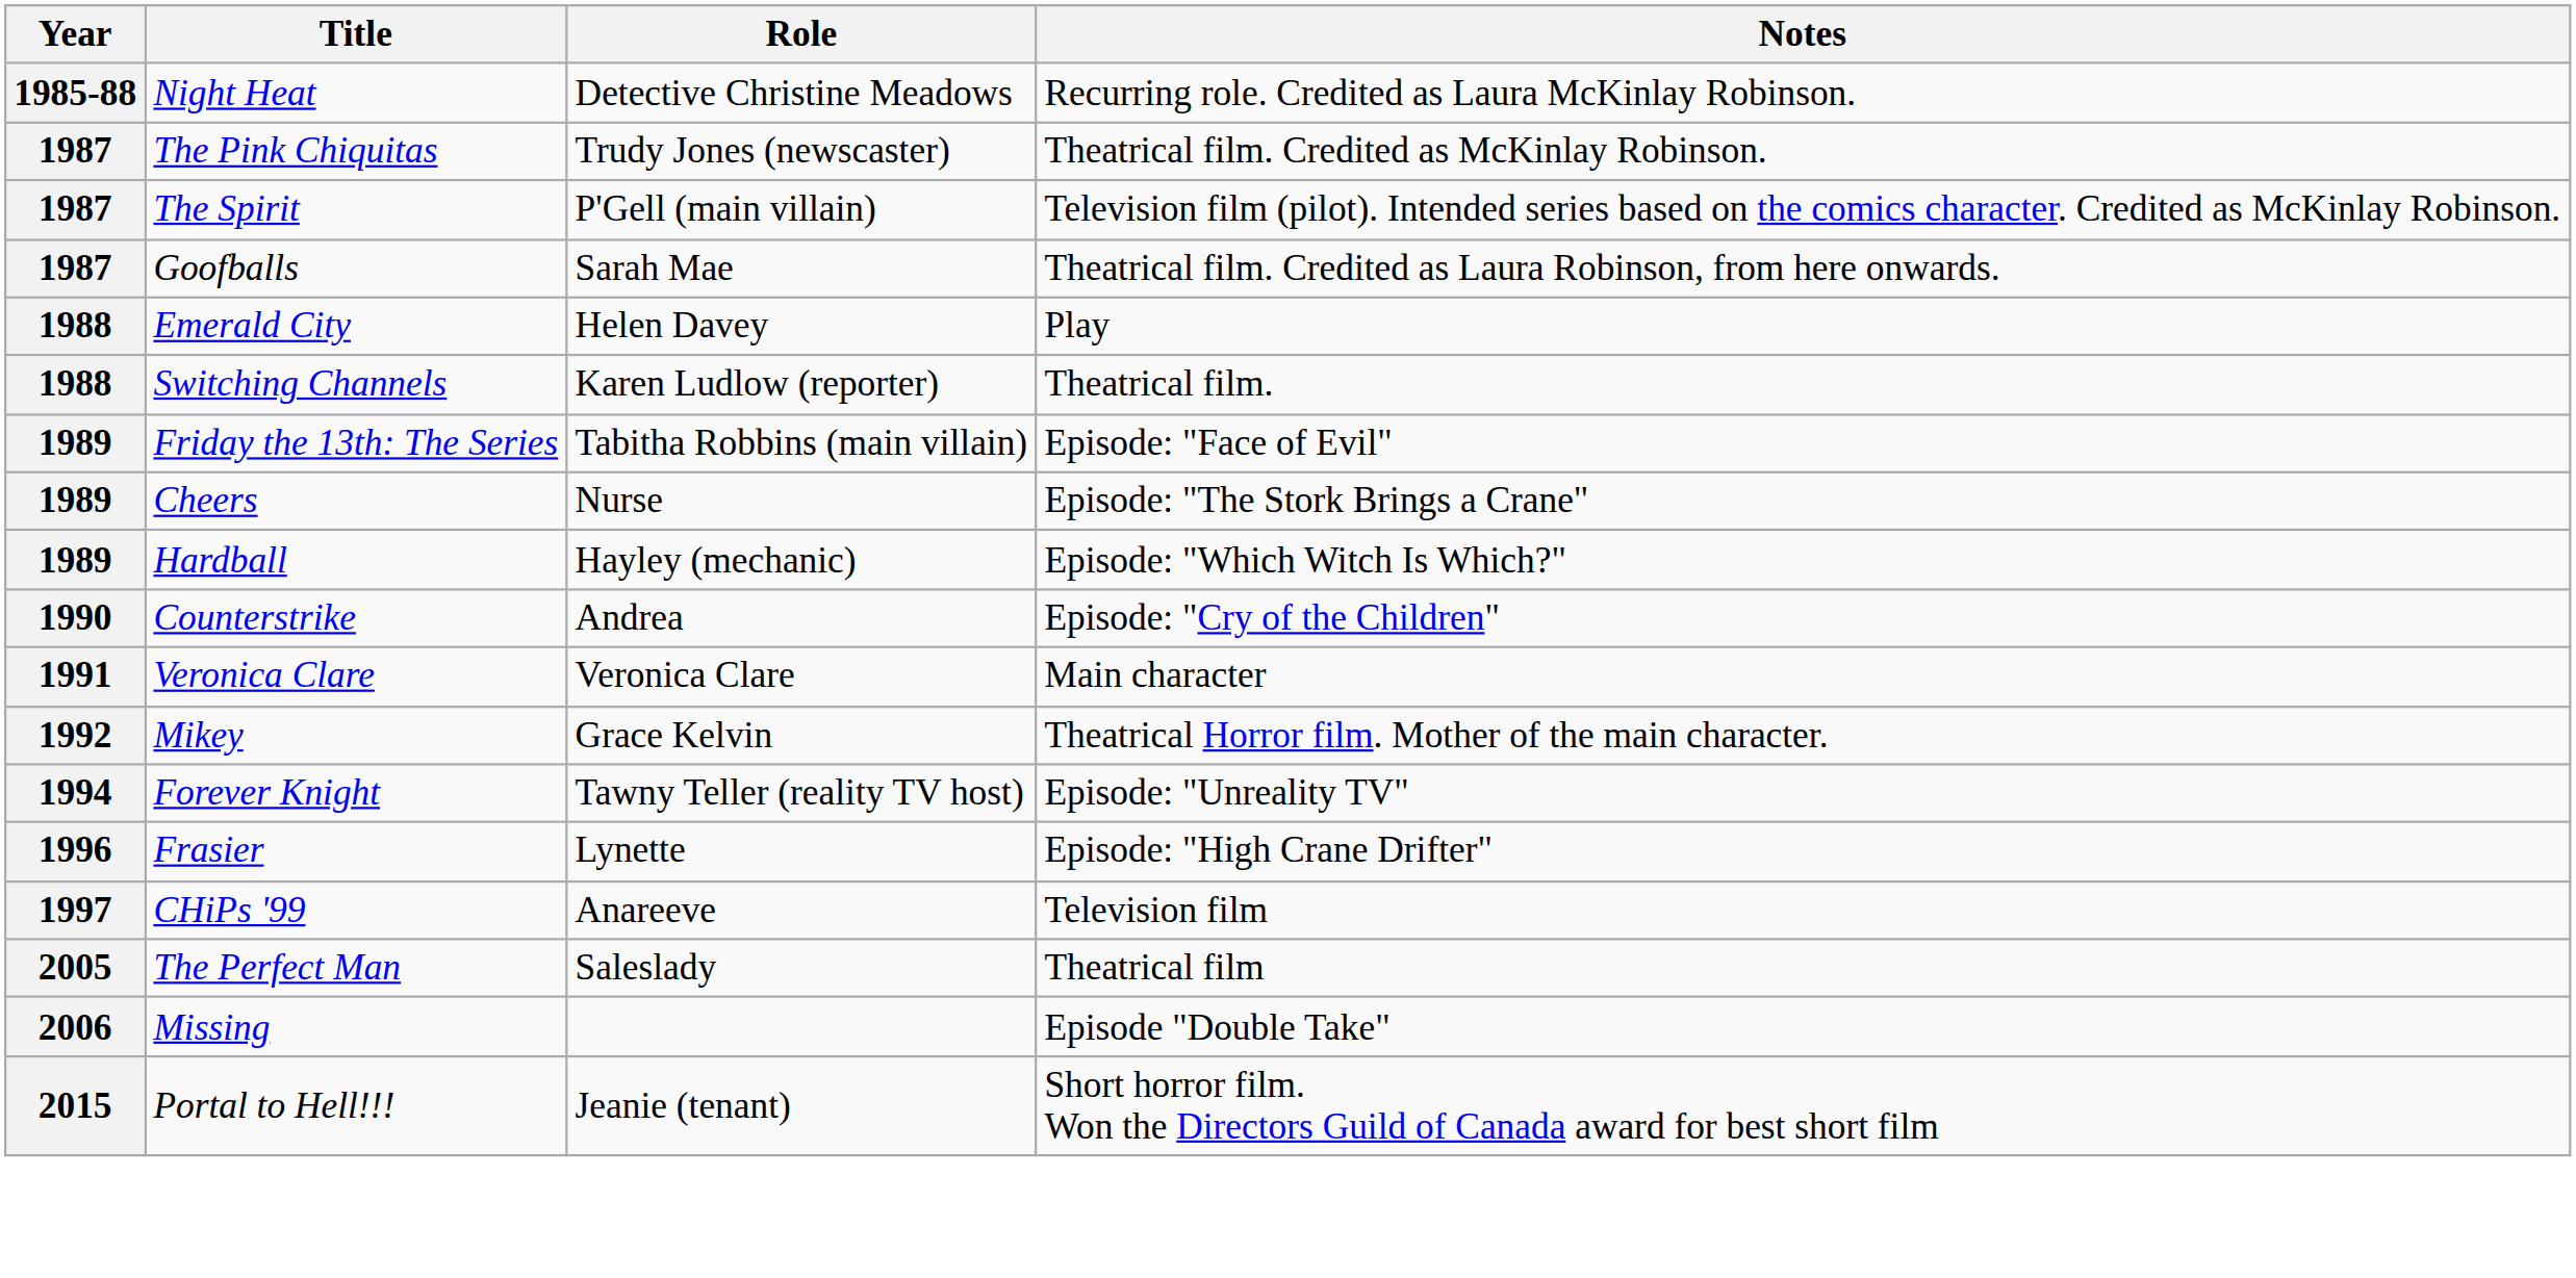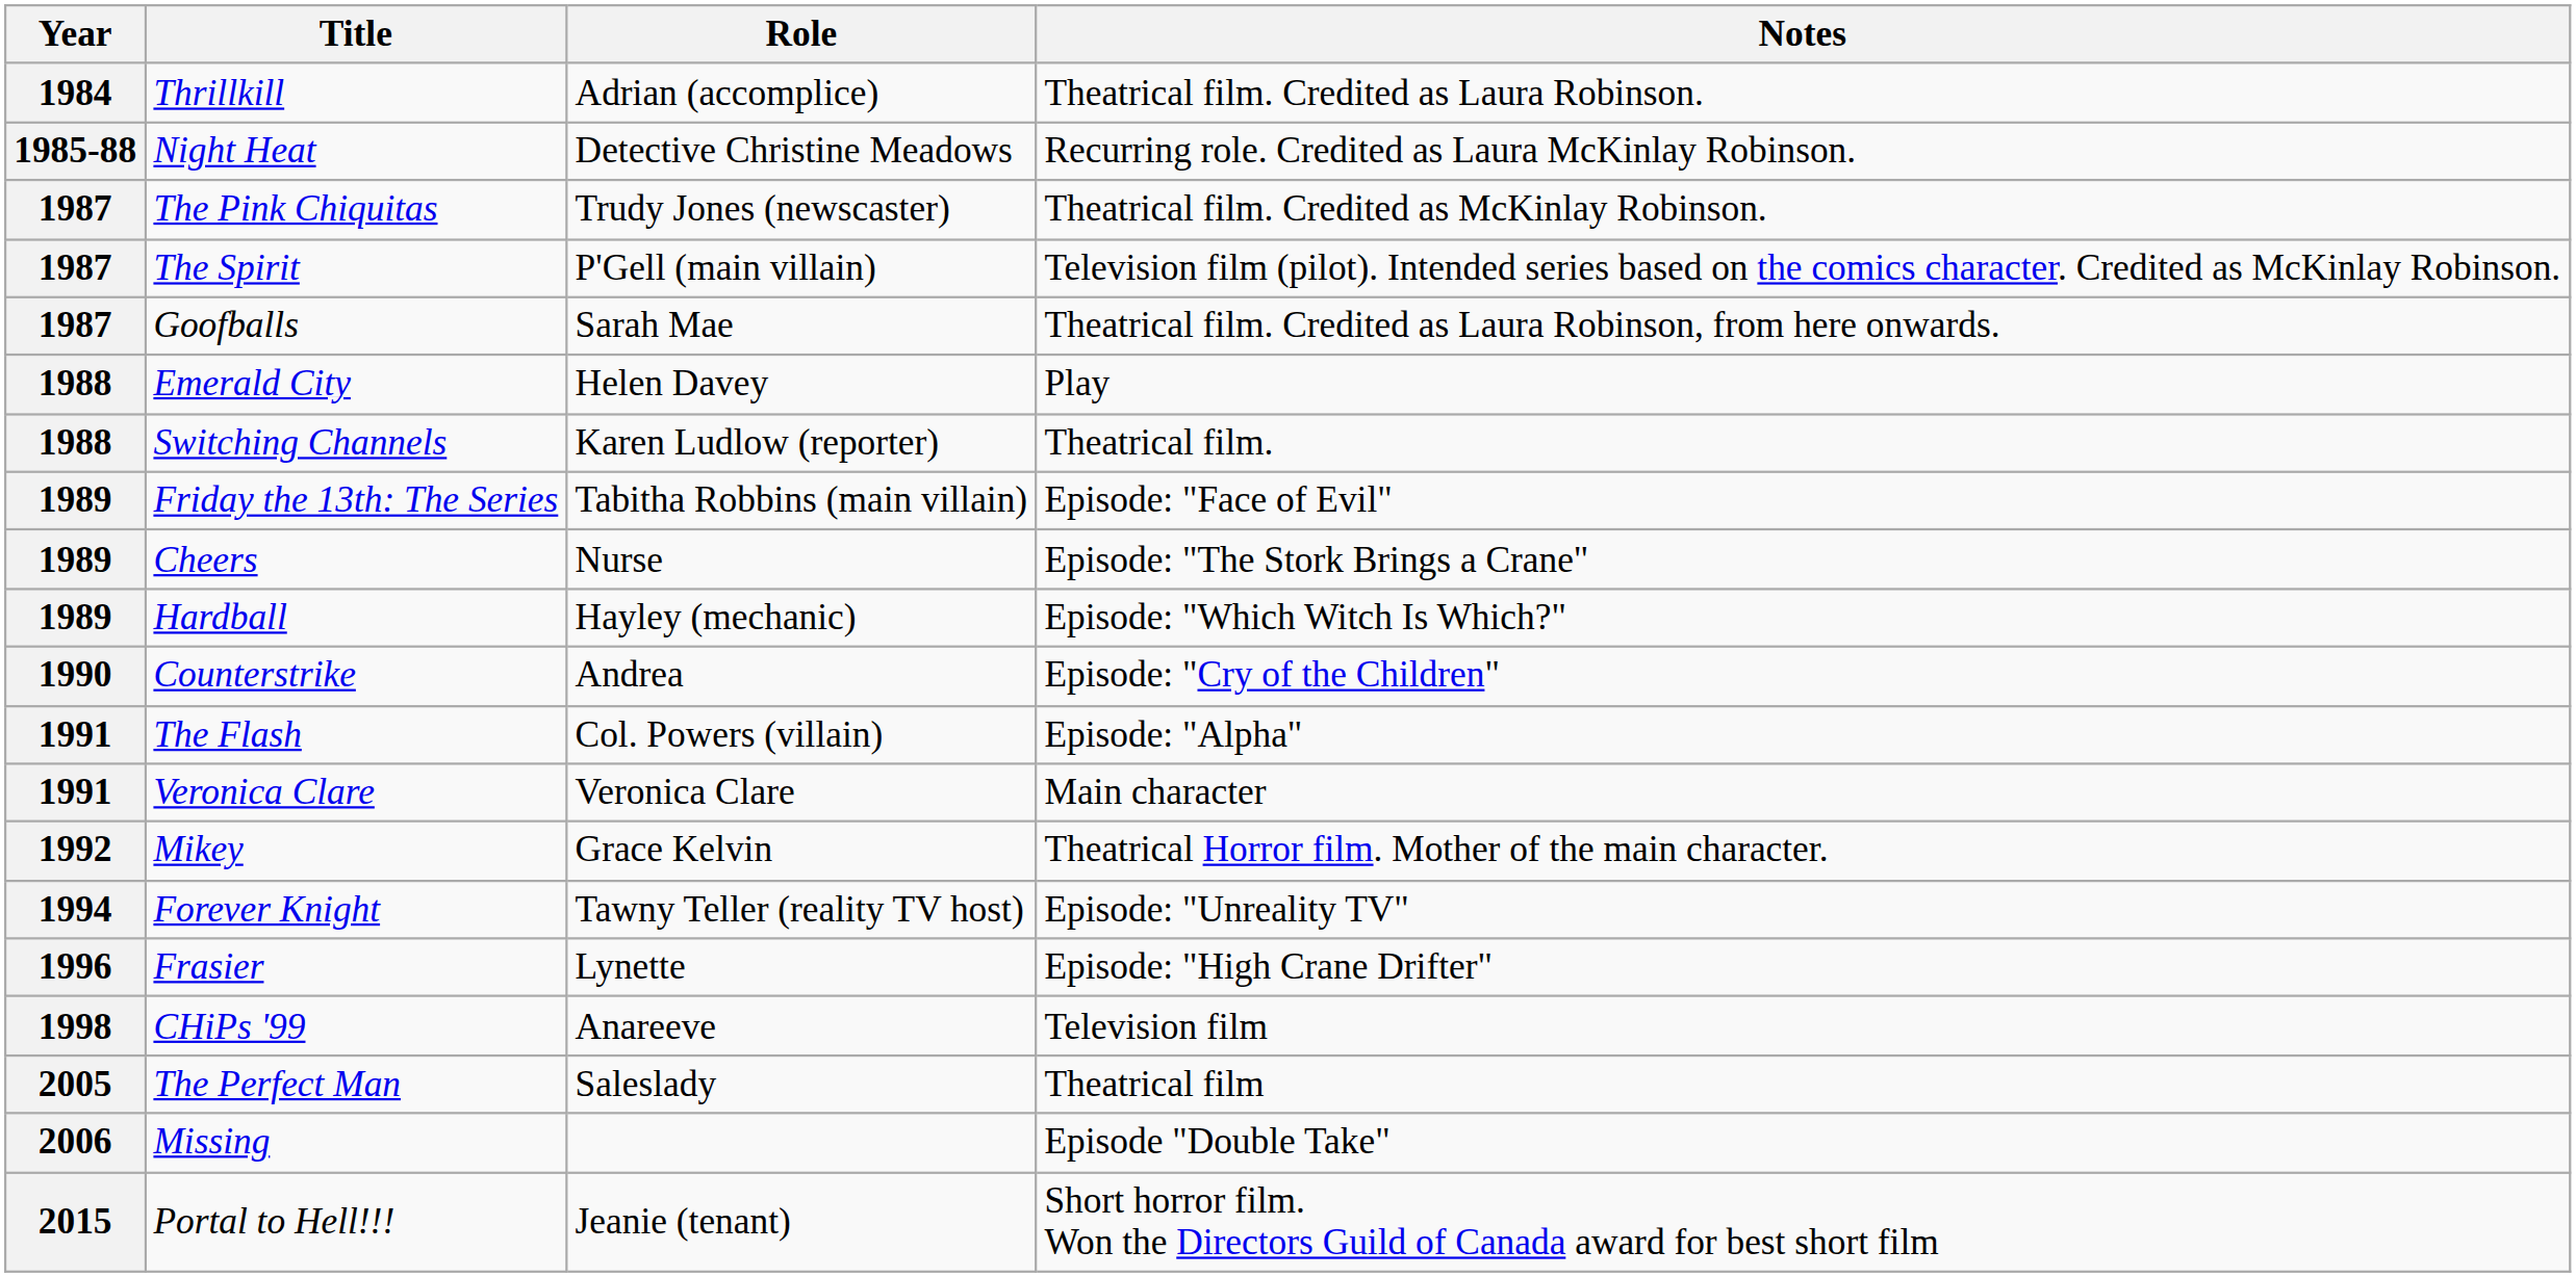 <table class="wikitable sortable">
 <tr>
 <th scope="col">Year</th>
 <th scope="col">Title</th>
 <th scope="col">Role</th>
 <th scope="col" class="unsortable">Notes</th>
+</tr>
+<tr>
+<th scope="row">1984</th>
+<td><em><a href='#'>Thrillkill</a></em></td>
+<td>Adrian (accomplice)</td>
+<td>Theatrical film. Credited as Laura Robinson.</td>
 </tr>
 <tr>
 <th scope="row">1985-88</th>
 <td><em><a href='#'>Night Heat</a></em></td>
 <td>Detective Christine Meadows</td>
 <td>Recurring role. Credited as Laura McKinlay Robinson.</td>
 </tr>
 <tr>
 <th scope="row">1987</th>
 <td><em><a href='#'>The Pink Chiquitas</a></em></td>
 <td>Trudy Jones (newscaster)</td>
 <td>Theatrical film. Credited as McKinlay Robinson.</td>
 </tr>
 <tr>
 <th scope="row">1987</th>
 <td><em><a href='#'>The Spirit</a></em></td>
 <td>P'Gell (main villain)</td>
 <td>Television film (pilot). Intended series based on <a href='#'>the comics character</a>. Credited as McKinlay Robinson.</td>
 </tr>
 <tr>
 <th scope="row">1987</th>
 <td><em>Goofballs</em></td>
 <td>Sarah Mae</td>
 <td>Theatrical film. Credited as Laura Robinson, from here onwards.</td>
 </tr>
 <tr>
 <th scope="row">1988</th>
 <td><em><a href='#'>Emerald City</a></em></td>
 <td>Helen Davey</td>
 <td>Play</td>
 </tr>
 <tr>
 <th scope="row">1988</th>
 <td><em><a href='#'>Switching Channels</a></em></td>
 <td>Karen Ludlow (reporter)</td>
 <td>Theatrical film.</td>
 </tr>
 <tr>
 <th scope="row">1989</th>
 <td><em><a href='#'>Friday the 13th: The Series</a></em></td>
 <td>Tabitha Robbins (main villain)</td>
 <td>Episode: "Face of Evil"</td>
 </tr>
 <tr>
 <th scope="row">1989</th>
 <td><em><a href='#'>Cheers</a></em></td>
 <td>Nurse</td>
 <td>Episode: "The Stork Brings a Crane"</td>
 </tr>
 <tr>
 <th scope="row">1989</th>
 <td><em><a href='#'>Hardball</a></em></td>
 <td>Hayley (mechanic)</td>
 <td>Episode: "Which Witch Is Which?"</td>
 </tr>
 <tr>
 <th scope="row">1990</th>
 <td><em><a href='#'>Counterstrike</a></em></td>
 <td>Andrea</td>
 <td>Episode: "<a href='#'>Cry of the Children</a>" </td>
 </tr>
 <tr>
 <th scope="row">1991</th>
+<td><em><a href='#'>The Flash</a></em></td>
+<td>Col. Powers (villain)</td>
+<td>Episode: "Alpha"</td>
+</tr>
+<tr>
+<th scope="row">1991</th>
 <td><em><a href='#'>Veronica Clare</a></em></td>
 <td>Veronica Clare</td>
 <td>Main character</td>
 </tr>
 <tr>
 <th scope="row">1992</th>
 <td><em><a href='#'>Mikey</a></em></td>
 <td>Grace Kelvin</td>
 <td>Theatrical <a href='#'>Horror film</a>. Mother of the main character.</td>
 </tr>
 <tr>
 <th scope="row">1994</th>
 <td><em><a href='#'>Forever Knight</a></em></td>
 <td>Tawny Teller (reality TV host)</td>
 <td>Episode: "Unreality TV"</td>
 </tr>
 <tr>
 <th scope="row">1996</th>
 <td><em><a href='#'>Frasier</a></em></td>
 <td>Lynette</td>
 <td>Episode: "High Crane Drifter"</td>
 </tr>
 <tr>
-<th scope="row">1997</th>
+<th scope="row">1998</th>
 <td><em><a href='#'>CHiPs '99</a></em></td>
 <td>Anareeve</td>
 <td>Television film</td>
 </tr>
 <tr>
 <th scope="row">2005</th>
 <td><em><a href='#'>The Perfect Man</a></em></td>
 <td>Saleslady</td>
 <td>Theatrical film</td>
 </tr>
 <tr>
 <th scope="row">2006</th>
 <td><em><a href='#'>Missing</a></em></td>
 <td></td>
 <td>Episode "Double Take"</td>
 </tr>
 <tr>
 <th scope="row">2015</th>
 <td><em>Portal to Hell!!!</em></td>
 <td>Jeanie (tenant)</td>
 <td>Short horror film.<br>Won the <a href='#'>Directors Guild of Canada</a> award for best short film</td>
 </tr>
 </table>
